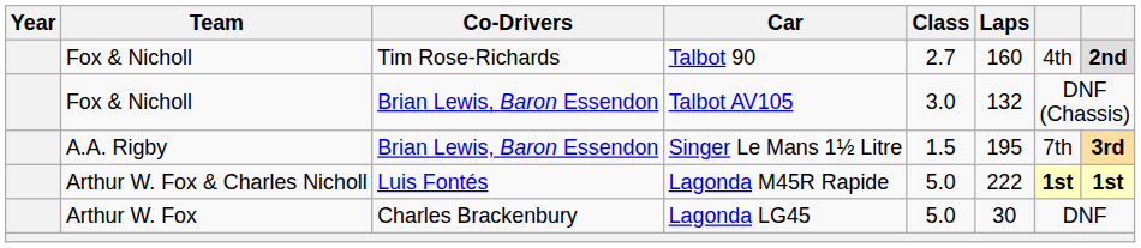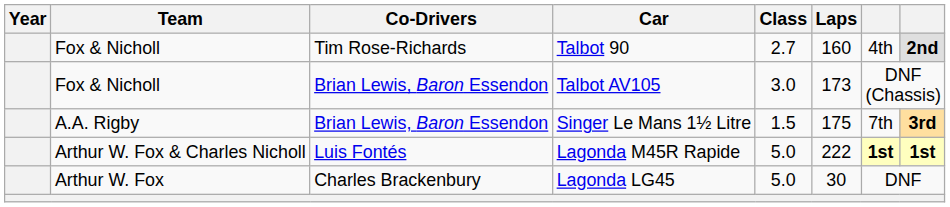 <table class="wikitable" style="text-align:center; font-size:90%">
 <tr>
 <th>Year</th>
 <th>Team</th>
 <th>Co-Drivers</th>
 <th>Car</th>
 <th>Class</th>
 <th>Laps</th>
 <th></th>
 <th></th>
 </tr>
 <tr>
 <th></th>
 <td align=left> Fox & Nicholl</td>
 <td align=left> Tim Rose-Richards</td>
 <td align=left><a href='#'>Talbot</a> 90</td>
 <td>2.7</td>
 <td>160</td>
 <td>4th</td>
 <td style="background:#dfdfdf;"><strong>2nd</strong></td>
 </tr>
 <tr>
 <th></th>
 <td align=left> Fox & Nicholl</td>
 <td align=left> <a href='#'>Brian Lewis, <em>Baron</em> Essendon</a></td>
 <td align=left><a href='#'>Talbot AV105</a></td>
 <td>3.0</td>
-<td>132</td>
+<td>173</td>
 <td colspan=2>DNF<br>(Chassis)</td>
 </tr>
 <tr>
 <th></th>
 <td align=left> A.A. Rigby</td>
 <td align=left> <a href='#'>Brian Lewis, <em>Baron</em> Essendon</a></td>
 <td align=left><a href='#'>Singer</a> Le Mans 1½ Litre</td>
 <td>1.5</td>
-<td>195</td>
+<td>175</td>
 <td>7th</td>
 <td style="background:#ffdf9f;"><strong>3rd</strong></td>
 </tr>
 <tr>
 <th></th>
 <td align=left> Arthur W. Fox & Charles Nicholl</td>
 <td align=left> <a href='#'>Luis Fontés</a></td>
 <td align=left><a href='#'>Lagonda</a> M45R Rapide</td>
 <td>5.0</td>
 <td>222</td>
 <td style="background:#ffffbf;"><strong>1st</strong></td>
 <td style="background:#ffffbf;"><strong>1st</strong></td>
 </tr>
 <tr>
 <th></th>
 <td align=left> Arthur W. Fox</td>
 <td align=left> Charles Brackenbury</td>
 <td align=left><a href='#'>Lagonda</a> LG45</td>
 <td>5.0</td>
 <td>30</td>
 <td colspan=2>DNF</td>
 </tr>
 <tr>
 <th colspan="8"></th>
 </tr>
 </table>
